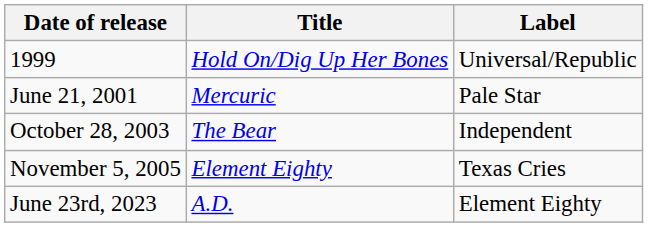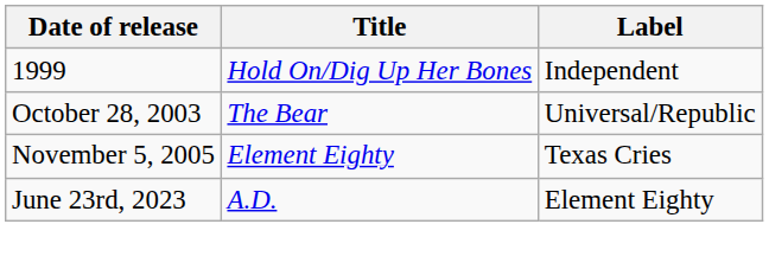 <table class="wikitable">
 <tr>
 <th>Date of release</th>
 <th>Title</th>
 <th>Label</th>
 </tr>
 <tr>
 <td>1999</td>
 <td><em><a href='#'>Hold On/Dig Up Her Bones</a></em></td>
-<td>Universal/Republic</td>
-</tr>
-<tr>
-<td>June 21, 2001</td>
-<td><em><a href='#'>Mercuric</a></em></td>
-<td>Pale Star</td>
+<td>Independent</td>
 </tr>
 <tr>
 <td>October 28, 2003</td>
 <td><em><a href='#'>The Bear</a></em></td>
-<td>Independent</td>
+<td>Universal/Republic</td>
 </tr>
 <tr>
 <td>November 5, 2005</td>
 <td><em><a href='#'>Element Eighty</a></em></td>
 <td>Texas Cries</td>
 </tr>
 <tr>
 <td>June 23rd, 2023</td>
 <td><em><a href='#'>A.D.</a></em></td>
 <td>Element Eighty</td>
 </tr>
 </table>
